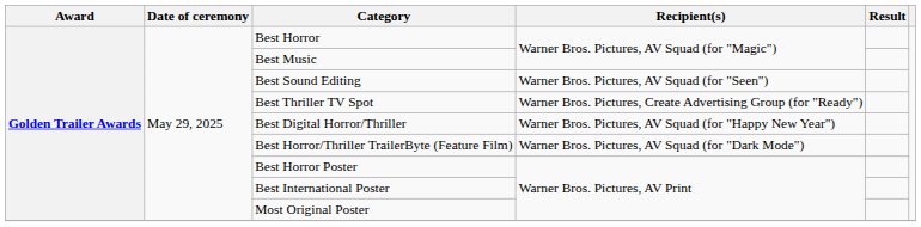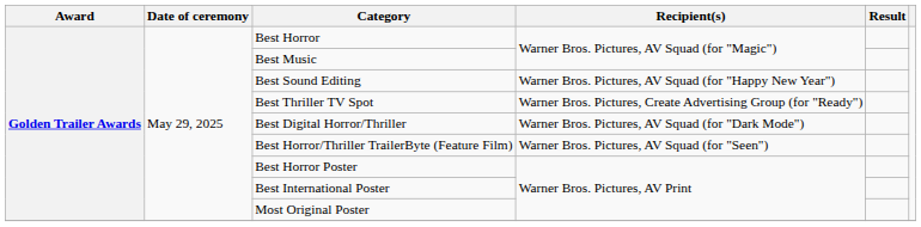 <table class="wikitable sortable plainrowheaders">
 <tr>
 <th scope="col">Award</th>
 <th scope="col">Date of ceremony</th>
 <th scope="col">Category</th>
 <th scope="col">Recipient(s)</th>
 <th scope="col">Result</th>
 <th scope="col" class="unsortable"></th>
 </tr>
 <tr>
 <th scope="rowgroup" rowspan="9"><a href='#'>Golden Trailer Awards</a></th>
 <td rowspan="9">May 29, 2025</td>
 <td>Best Horror</td>
 <td rowspan="2">Warner Bros. Pictures, AV Squad (for "Magic")</td>
 <td></td>
 <td style="text-align:center;" rowspan="9"></td>
 </tr>
 <tr>
 <td>Best Music</td>
 <td></td>
 </tr>
 <tr>
 <td>Best Sound Editing</td>
-<td>Warner Bros. Pictures, AV Squad (for "Seen")</td>
+<td>Warner Bros. Pictures, AV Squad (for "Happy New Year")</td>
 <td></td>
 </tr>
 <tr>
 <td>Best Thriller TV Spot</td>
 <td>Warner Bros. Pictures, Create Advertising Group (for "Ready")</td>
 <td></td>
 </tr>
 <tr>
 <td>Best Digital  Horror/Thriller</td>
-<td>Warner Bros. Pictures, AV Squad (for "Happy New Year")</td>
+<td>Warner Bros. Pictures, AV Squad (for "Dark Mode")</td>
 <td></td>
 </tr>
 <tr>
 <td>Best Horror/Thriller TrailerByte (Feature Film)</td>
-<td>Warner Bros. Pictures, AV Squad (for "Dark Mode")</td>
+<td>Warner Bros. Pictures, AV Squad (for "Seen")</td>
 <td></td>
 </tr>
 <tr>
 <td>Best Horror Poster</td>
 <td rowspan="3">Warner Bros. Pictures, AV Print</td>
 <td></td>
 </tr>
 <tr>
 <td>Best International Poster</td>
 <td></td>
 </tr>
 <tr>
 <td>Most Original Poster</td>
 <td></td>
 </tr>
 <tr>
 </tr>
 </table>
